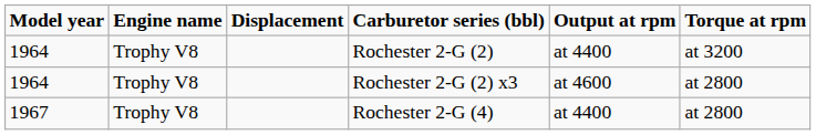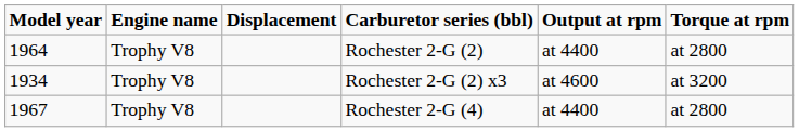 <table class="wikitable">
 <tr>
 <td><strong>Model year</strong></td>
 <td><strong>Engine name</strong></td>
 <td><strong>Displacement</strong></td>
 <td><strong>Carburetor series (bbl)</strong></td>
 <td><strong>Output at rpm</strong></td>
 <td><strong>Torque at rpm</strong></td>
 </tr>
 <tr>
 <td>1964</td>
 <td>Trophy V8</td>
 <td></td>
 <td>Rochester 2-G (2)</td>
 <td> at 4400</td>
-<td> at 3200</td>
+<td> at 2800</td>
 </tr>
 <tr>
-<td>1964</td>
+<td>1934</td>
 <td>Trophy V8</td>
 <td></td>
 <td>Rochester 2-G (2) x3</td>
 <td> at 4600</td>
-<td> at 2800</td>
+<td> at 3200</td>
 </tr>
 <tr>
 <td>1967</td>
 <td>Trophy V8</td>
 <td></td>
 <td>Rochester 2-G (4)</td>
 <td> at 4400</td>
 <td> at 2800</td>
 </tr>
 </table>
